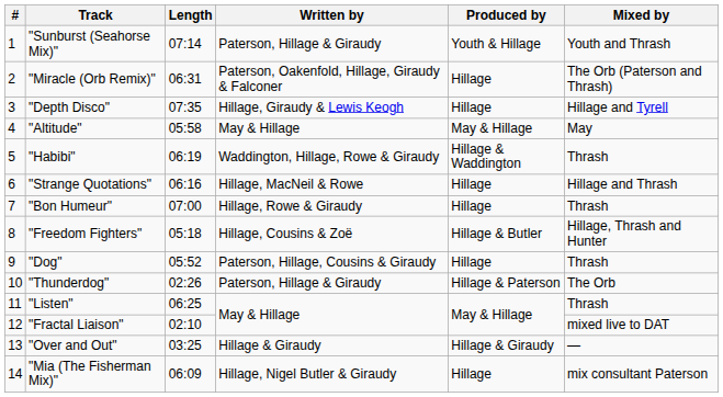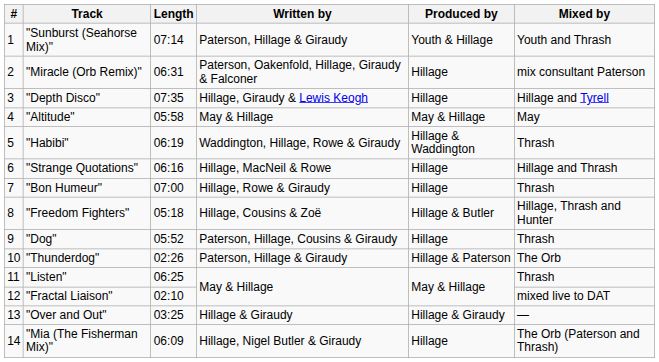 <table class="wikitable">
 <tr>
 <th>#</th>
 <th>Track</th>
 <th>Length</th>
 <th>Written by</th>
 <th>Produced by</th>
 <th>Mixed by</th>
 </tr>
 <tr>
 <td>1</td>
 <td>"Sunburst (Seahorse Mix)"</td>
 <td>07:14</td>
 <td>Paterson, Hillage & Giraudy</td>
 <td>Youth & Hillage</td>
 <td>Youth and Thrash</td>
 </tr>
 <tr>
 <td>2</td>
 <td>"Miracle (Orb Remix)"</td>
 <td>06:31</td>
 <td>Paterson, Oakenfold, Hillage, Giraudy & Falconer</td>
 <td>Hillage</td>
-<td>The Orb (Paterson and Thrash)</td>
+<td>mix consultant Paterson</td>
 </tr>
 <tr>
 <td>3</td>
 <td>"Depth Disco"</td>
 <td>07:35</td>
 <td>Hillage, Giraudy & <a href='#'>Lewis Keogh</a></td>
 <td>Hillage</td>
 <td>Hillage and <a href='#'>Tyrell</a></td>
 </tr>
 <tr>
 <td>4</td>
 <td>"Altitude"</td>
 <td>05:58</td>
 <td>May & Hillage</td>
 <td>May & Hillage</td>
 <td>May</td>
 </tr>
 <tr>
 <td>5</td>
 <td>"Habibi"</td>
 <td>06:19</td>
 <td>Waddington, Hillage, Rowe & Giraudy</td>
 <td>Hillage & Waddington</td>
 <td>Thrash</td>
 </tr>
 <tr>
 <td>6</td>
 <td>"Strange Quotations"</td>
 <td>06:16</td>
 <td>Hillage, MacNeil & Rowe</td>
 <td>Hillage</td>
 <td>Hillage and Thrash</td>
 </tr>
 <tr>
 <td>7</td>
 <td>"Bon Humeur"</td>
 <td>07:00</td>
 <td>Hillage, Rowe & Giraudy</td>
 <td>Hillage</td>
 <td>Thrash</td>
 </tr>
 <tr>
 <td>8</td>
 <td>"Freedom Fighters"</td>
 <td>05:18</td>
 <td>Hillage, Cousins & Zoë</td>
 <td>Hillage & Butler</td>
 <td>Hillage, Thrash and Hunter</td>
 </tr>
 <tr>
 <td>9</td>
 <td>"Dog"</td>
 <td>05:52</td>
 <td>Paterson, Hillage, Cousins & Giraudy</td>
 <td>Hillage</td>
 <td>Thrash</td>
 </tr>
 <tr>
 <td>10</td>
 <td>"Thunderdog"</td>
 <td>02:26</td>
 <td>Paterson, Hillage & Giraudy</td>
 <td>Hillage & Paterson</td>
 <td>The Orb</td>
 </tr>
 <tr>
 <td>11</td>
 <td>"Listen"</td>
 <td>06:25</td>
 <td rowspan="2">May & Hillage</td>
 <td rowspan="2">May & Hillage</td>
 <td>Thrash</td>
 </tr>
 <tr>
 <td>12</td>
 <td>"Fractal Liaison"</td>
 <td>02:10</td>
 <td>mixed live to DAT</td>
 </tr>
 <tr>
 <td>13</td>
 <td>"Over and Out"</td>
 <td>03:25</td>
 <td>Hillage & Giraudy</td>
 <td>Hillage & Giraudy</td>
 <td>—</td>
 </tr>
 <tr>
 <td>14</td>
 <td>"Mia (The Fisherman Mix)"</td>
 <td>06:09</td>
 <td>Hillage, Nigel Butler & Giraudy</td>
 <td>Hillage</td>
-<td>mix consultant Paterson</td>
+<td>The Orb (Paterson and Thrash)</td>
 </tr>
 </table>
